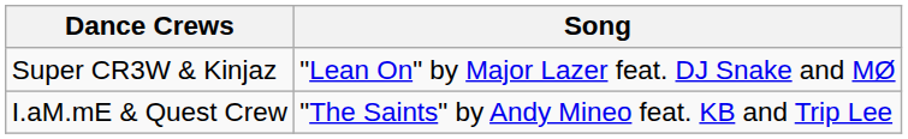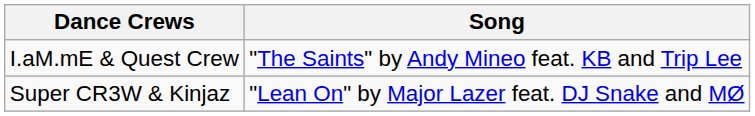 <table class="wikitable">
 <tr>
 <th>Dance Crews</th>
 <th>Song</th>
 </tr>
 <tr>
+<td>I.aM.mE & Quest Crew</td>
+<td>"<a href='#'>The Saints</a>" by <a href='#'>Andy Mineo</a> feat. <a href='#'>KB</a> and <a href='#'>Trip Lee</a></td>
+</tr>
+<tr>
 <td>Super CR3W & Kinjaz</td>
 <td>"<a href='#'>Lean On</a>" by <a href='#'>Major Lazer</a> feat. <a href='#'>DJ Snake</a> and <a href='#'>MØ</a></td>
 </tr>
-<tr>
-<td>I.aM.mE & Quest Crew</td>
-<td>"<a href='#'>The Saints</a>" by <a href='#'>Andy Mineo</a> feat. <a href='#'>KB</a> and <a href='#'>Trip Lee</a></td>
-</tr>
 </table>
